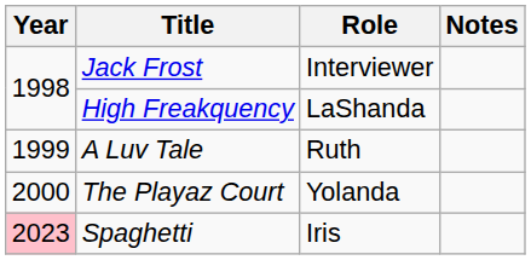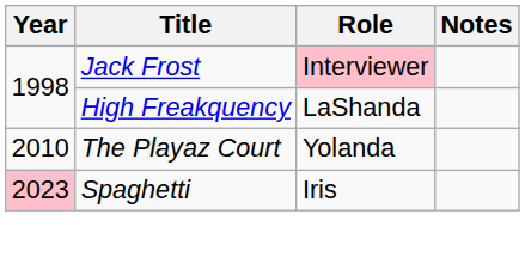 <table class="wikitable sortable">
 <tr>
 <th>Year</th>
 <th>Title</th>
 <th>Role</th>
 <th>Notes</th>
 </tr>
 <tr>
 <td rowspan="2">1998</td>
 <td><em><a href='#'>Jack Frost</a></em></td>
-<td>Interviewer</td>
+<td style="background: pink;">Interviewer</td>
 <td></td>
 </tr>
 <tr>
 <td><em><a href='#'>High Freakquency</a></em></td>
 <td>LaShanda</td>
 <td></td>
 </tr>
 <tr>
-<td>1999</td>
-<td><em>A Luv Tale</em></td>
-<td>Ruth</td>
-<td></td>
-</tr>
-<tr>
-<td>2000</td>
+<td>2010</td>
 <td><em>The Playaz Court</em></td>
 <td>Yolanda</td>
 <td></td>
 </tr>
 <tr>
 <td style="background: pink;">2023</td>
 <td><em>Spaghetti</em></td>
 <td>Iris</td>
 <td></td>
 </tr>
 </table>
